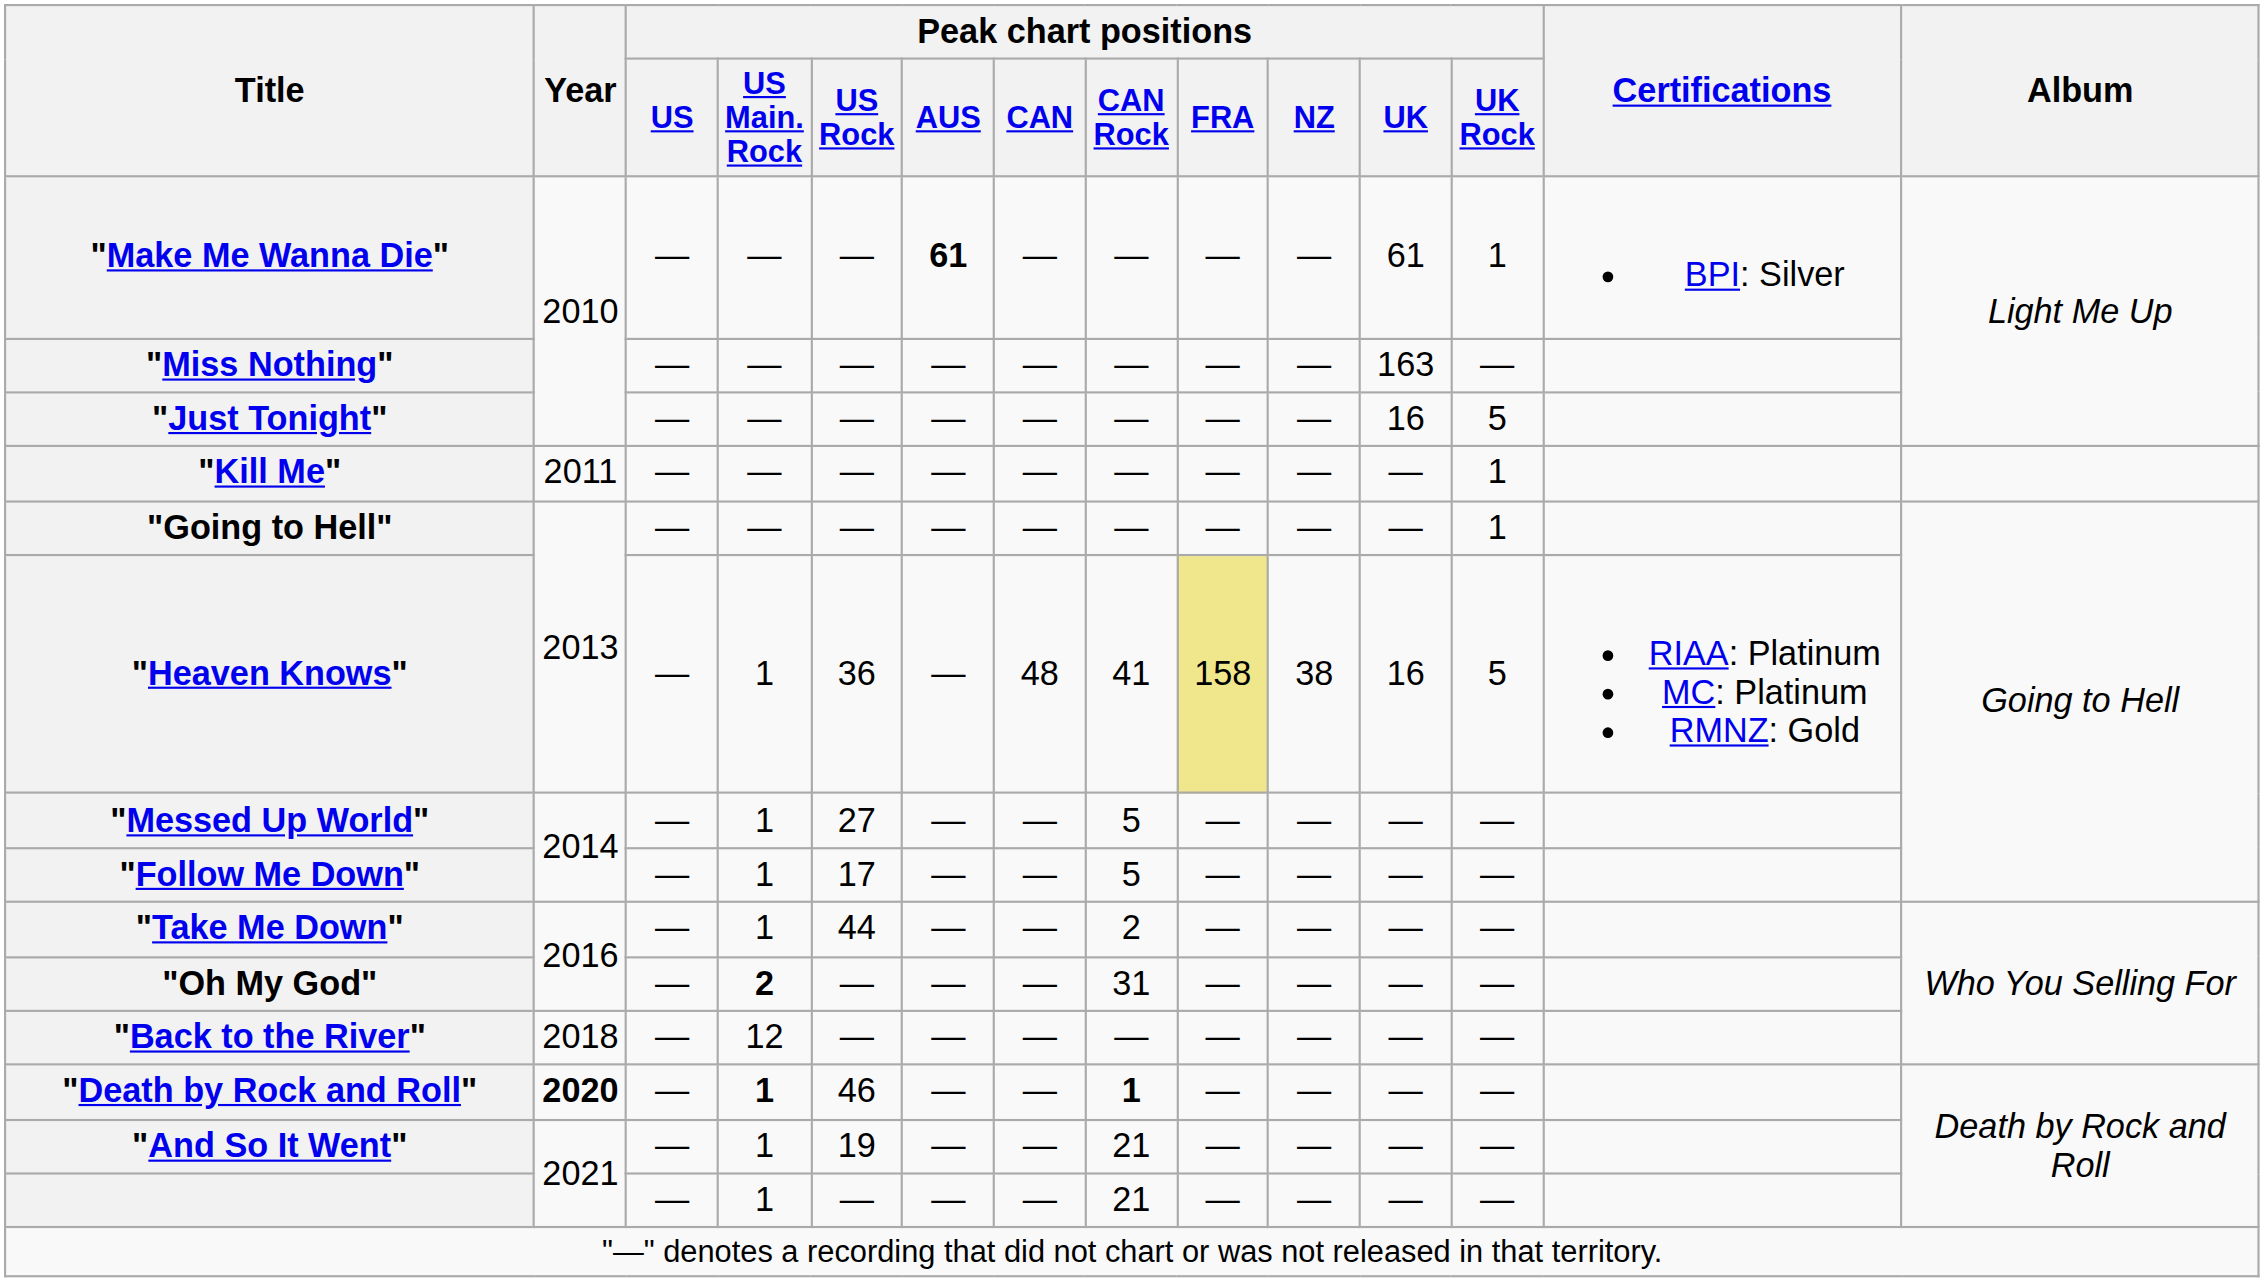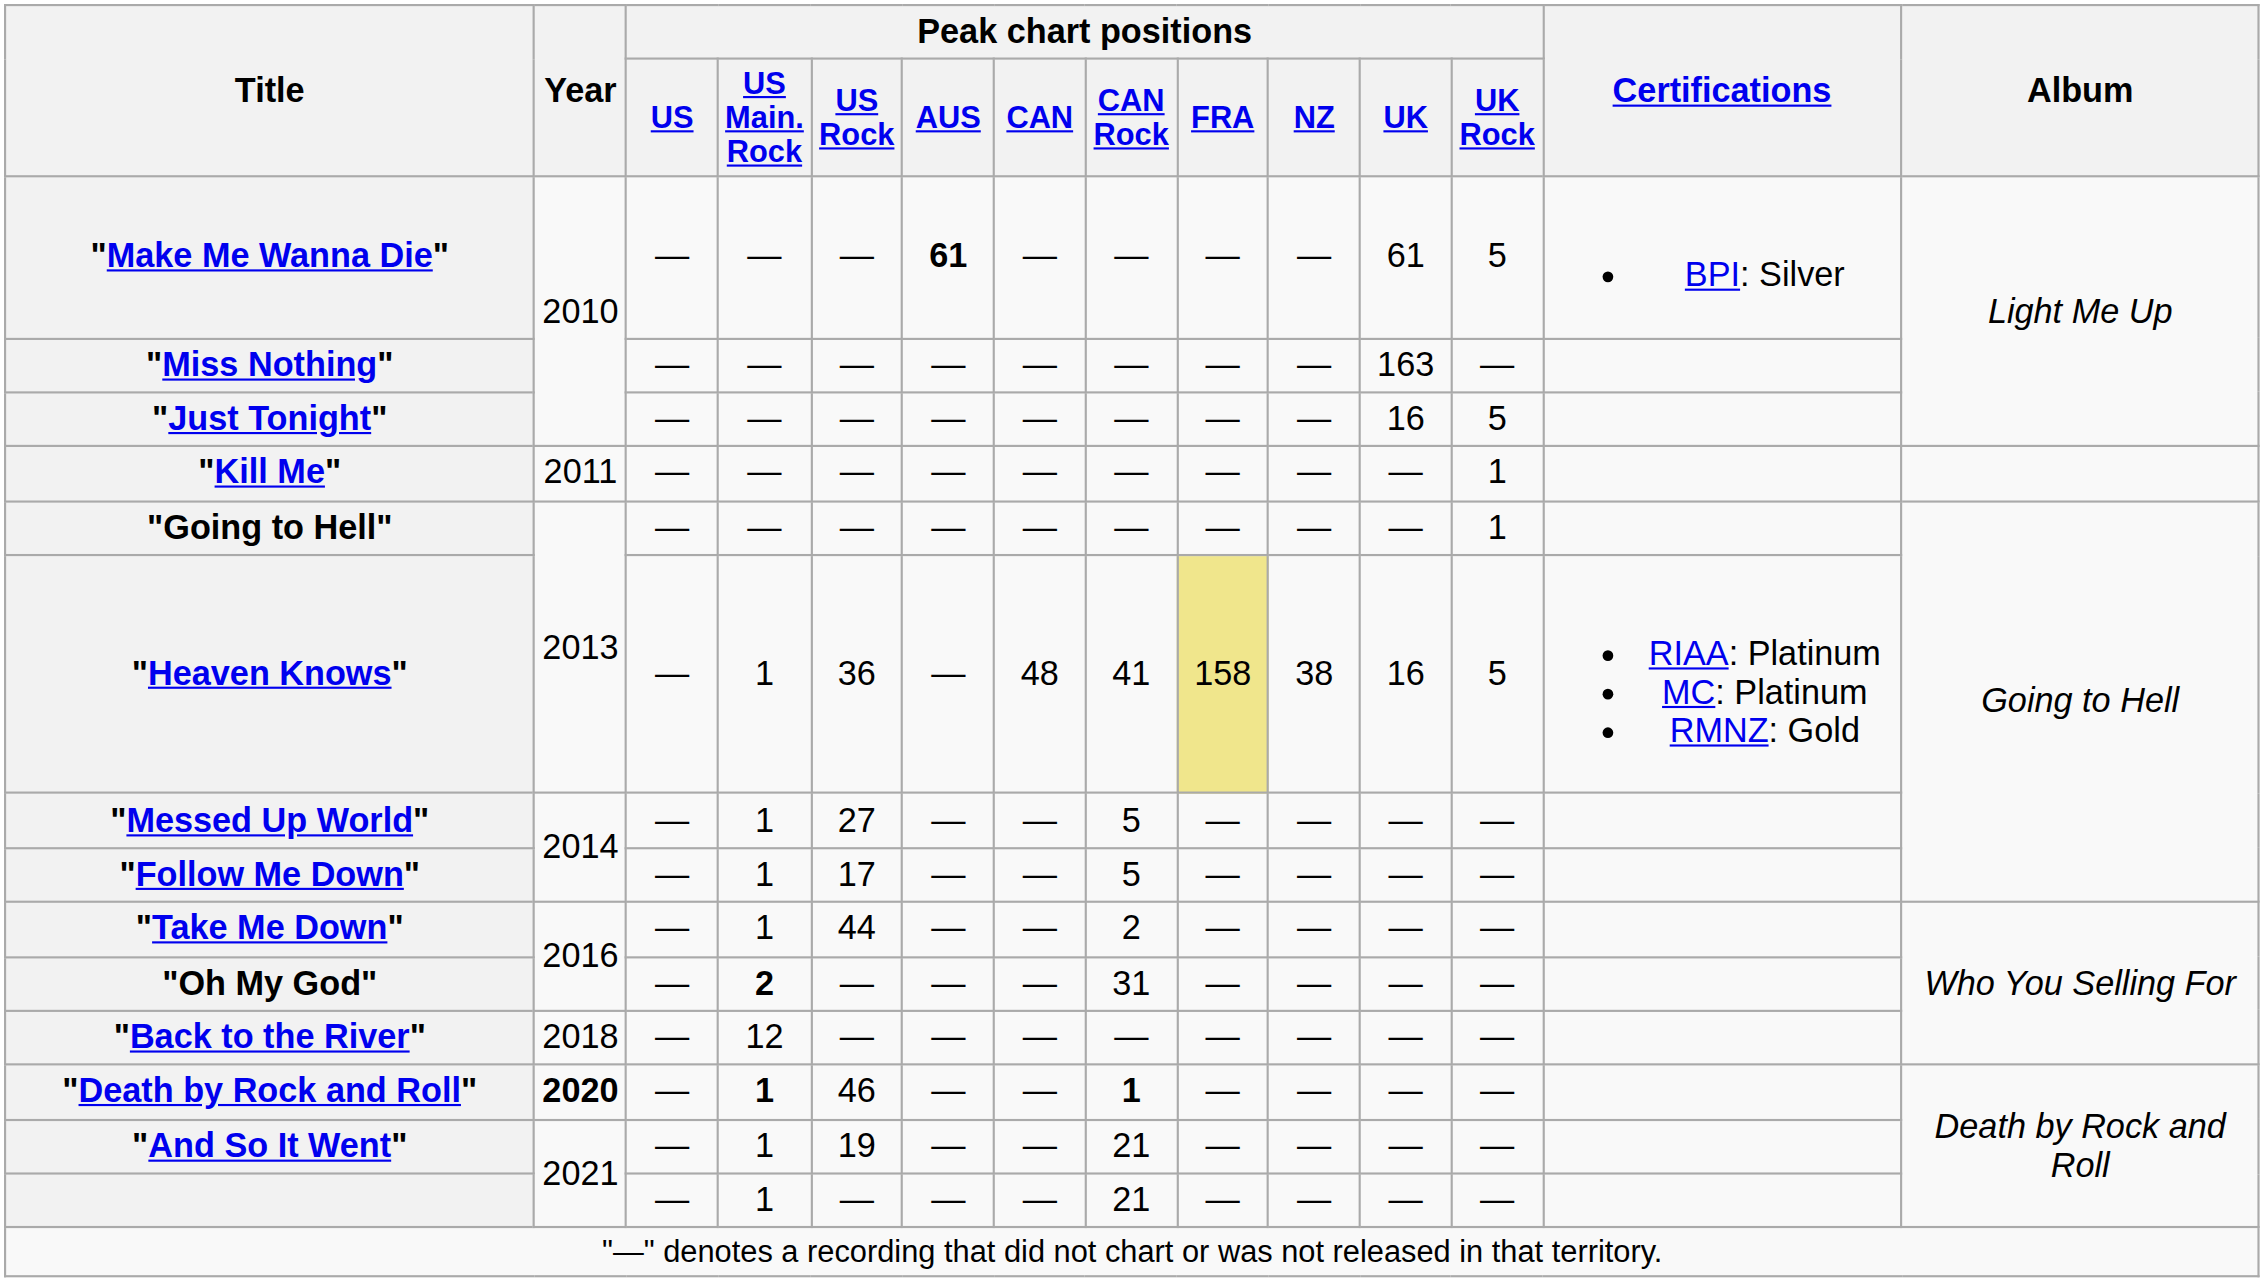 <table class="wikitable plainrowheaders" style="text-align:center">
 <tr>
 <th scope="col" rowspan="2" style="width:15em;">Title</th>
 <th scope="col" rowspan="2" style="width:1em;">Year</th>
 <th scope="col" colspan="10">Peak chart positions</th>
 <th scope="col" rowspan="2" style="width:10em;"><a href='#'>Certifications</a></th>
 <th scope="col" rowspan="2" style="width:10em;">Album</th>
 </tr>
 <tr>
 <th scope="col" style="width:2.5em;font-size:90%;"><a href='#'>US</a></th>
 <th scope="col" style="width:2.5em;font-size:90%;"><a href='#'>US<br>Main.<br>Rock</a><br></th>
 <th scope="col" style="width:2.5em;font-size:90%;"><a href='#'>US<br>Rock</a><br></th>
 <th scope="col" style="width:2.5em;font-size:90%;"><a href='#'>AUS</a><br></th>
 <th scope="col" style="width:2.5em;font-size:90%;"><a href='#'>CAN</a><br></th>
 <th scope="col" style="width:2.5em;font-size:90%;"><a href='#'>CAN<br>Rock</a><br></th>
 <th scope="col" style="width:2.5em;font-size:90%;"><a href='#'>FRA</a><br></th>
 <th scope="col" style="width:2.5em;font-size:90%;"><a href='#'>NZ</a><br></th>
 <th scope="col" style="width:2.5em;font-size:90%;"><a href='#'>UK</a><br></th>
 <th scope="col" style="width:2.5em;font-size:90%;"><a href='#'>UK<br>Rock</a><br></th>
 </tr>
 <tr>
 <th scope="row">"<a href='#'>Make Me Wanna Die</a>"</th>
 <td rowspan="3">2010</td>
 <td>—</td>
 <td>—</td>
 <td>—</td>
 <td><strong>61</strong></td>
 <td>—</td>
 <td>—</td>
 <td>—</td>
 <td>—</td>
 <td>61</td>
-<td>1</td>
+<td>5</td>
 <td><br><ul><li><a href='#'>BPI</a>: Silver</li></ul></td>
 <td rowspan="3"><em>Light Me Up</em></td>
 </tr>
 <tr>
 <th scope="row">"<a href='#'>Miss Nothing</a>"</th>
 <td>—</td>
 <td>—</td>
 <td>—</td>
 <td>—</td>
 <td>—</td>
 <td>—</td>
 <td>—</td>
 <td>—</td>
 <td>163</td>
 <td>—</td>
 <td></td>
 </tr>
 <tr>
 <th scope="row">"<a href='#'>Just Tonight</a>"</th>
 <td>—</td>
 <td>—</td>
 <td>—</td>
 <td>—</td>
 <td>—</td>
 <td>—</td>
 <td>—</td>
 <td>—</td>
 <td>16</td>
 <td>5</td>
 <td></td>
 </tr>
 <tr>
 <th scope="row">"<a href='#'>Kill Me</a>"</th>
 <td>2011</td>
 <td>—</td>
 <td>—</td>
 <td>—</td>
 <td>—</td>
 <td>—</td>
 <td>—</td>
 <td>—</td>
 <td>—</td>
 <td>—</td>
 <td>1</td>
 <td></td>
 <td></td>
 </tr>
 <tr>
 <th scope="row">"Going to Hell"</th>
 <td rowspan="2">2013</td>
 <td>—</td>
 <td>—</td>
 <td>—</td>
 <td>—</td>
 <td>—</td>
 <td>—</td>
 <td>—</td>
 <td>—</td>
 <td>—</td>
 <td>1</td>
 <td></td>
 <td rowspan="4"><em>Going to Hell</em></td>
 </tr>
 <tr>
 <th scope="row">"<a href='#'>Heaven Knows</a>"</th>
 <td>—</td>
 <td>1</td>
 <td>36</td>
 <td>—</td>
 <td>48</td>
 <td>41</td>
 <td style="background: khaki;">158</td>
 <td>38</td>
 <td>16</td>
 <td>5</td>
 <td><br><ul><li><a href='#'>RIAA</a>: Platinum</li><li><a href='#'>MC</a>: Platinum</li><li><a href='#'>RMNZ</a>: Gold</li></ul></td>
 </tr>
 <tr>
 <th scope="row">"<a href='#'>Messed Up World</a>"</th>
 <td rowspan="2">2014</td>
 <td>—</td>
 <td>1</td>
 <td>27</td>
 <td>—</td>
 <td>—</td>
 <td>5</td>
 <td>—</td>
 <td>—</td>
 <td>—</td>
 <td>—</td>
 <td></td>
 </tr>
 <tr>
 <th scope="row">"<a href='#'>Follow Me Down</a>"</th>
 <td>—</td>
 <td>1</td>
 <td>17</td>
 <td>—</td>
 <td>—</td>
 <td>5</td>
 <td>—</td>
 <td>—</td>
 <td>—</td>
 <td>—</td>
 <td></td>
 </tr>
 <tr>
 <th scope="row">"<a href='#'>Take Me Down</a>"</th>
 <td rowspan="2">2016</td>
 <td>—</td>
 <td>1</td>
 <td>44</td>
 <td>—</td>
 <td>—</td>
 <td>2</td>
 <td>—</td>
 <td>—</td>
 <td>—</td>
 <td>—</td>
 <td></td>
 <td rowspan="3"><em>Who You Selling For</em></td>
 </tr>
 <tr>
 <th scope="row">"Oh My God"</th>
 <td>—</td>
 <td><strong>2</strong></td>
 <td>—</td>
 <td>—</td>
 <td>—</td>
 <td>31</td>
 <td>—</td>
 <td>—</td>
 <td>—</td>
 <td>—</td>
 <td></td>
 </tr>
 <tr>
 <th scope="row">"<a href='#'>Back to the River</a>"<br></th>
 <td>2018</td>
 <td>—</td>
 <td>12</td>
 <td>—</td>
 <td>—</td>
 <td>—</td>
 <td>—</td>
 <td>—</td>
 <td>—</td>
 <td>—</td>
 <td>—</td>
 <td></td>
 </tr>
 <tr>
 <th scope="row">"<a href='#'>Death by Rock and Roll</a>"</th>
 <td><strong>2020</strong></td>
 <td>—</td>
 <td><strong>1</strong></td>
 <td>46</td>
 <td>—</td>
 <td>—</td>
 <td><strong>1</strong></td>
 <td>—</td>
 <td>—</td>
 <td>—</td>
 <td>—</td>
 <td></td>
 <td rowspan="3"><em>Death by Rock and Roll</em></td>
 </tr>
 <tr>
 <th scope="row">"<a href='#'>And So It Went</a>"<br></th>
 <td rowspan="2">2021</td>
 <td>—</td>
 <td>1</td>
 <td>19</td>
 <td>—</td>
 <td>—</td>
 <td>21</td>
 <td>—</td>
 <td>—</td>
 <td>—</td>
 <td>—</td>
 <td></td>
 </tr>
 <tr>
 <th scope="row"><br></th>
 <td>—</td>
 <td>1</td>
 <td>—</td>
 <td>—</td>
 <td>—</td>
 <td>21</td>
 <td>—</td>
 <td>—</td>
 <td>—</td>
 <td>—</td>
 <td></td>
 </tr>
 <tr>
 <td colspan="14" style="font-size:90%">"—" denotes a recording that did not chart or was not released in that territory.</td>
 </tr>
 </table>
